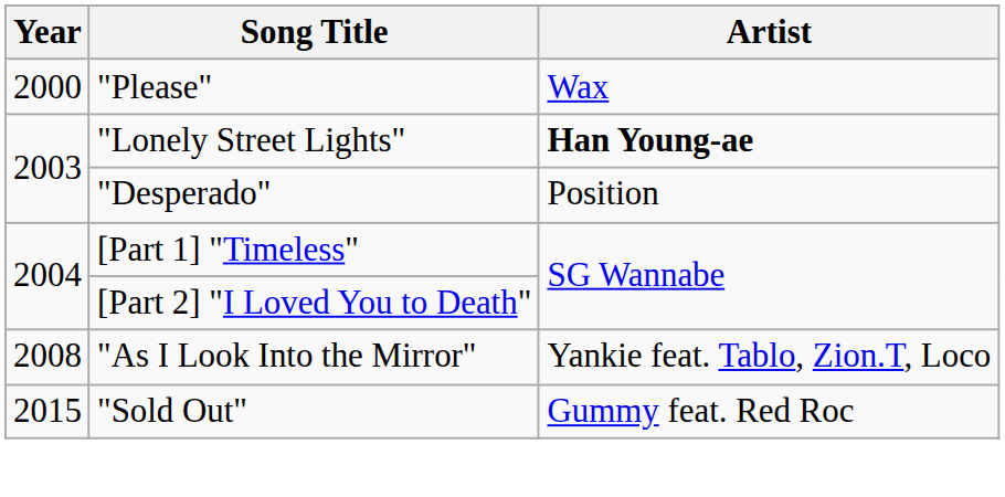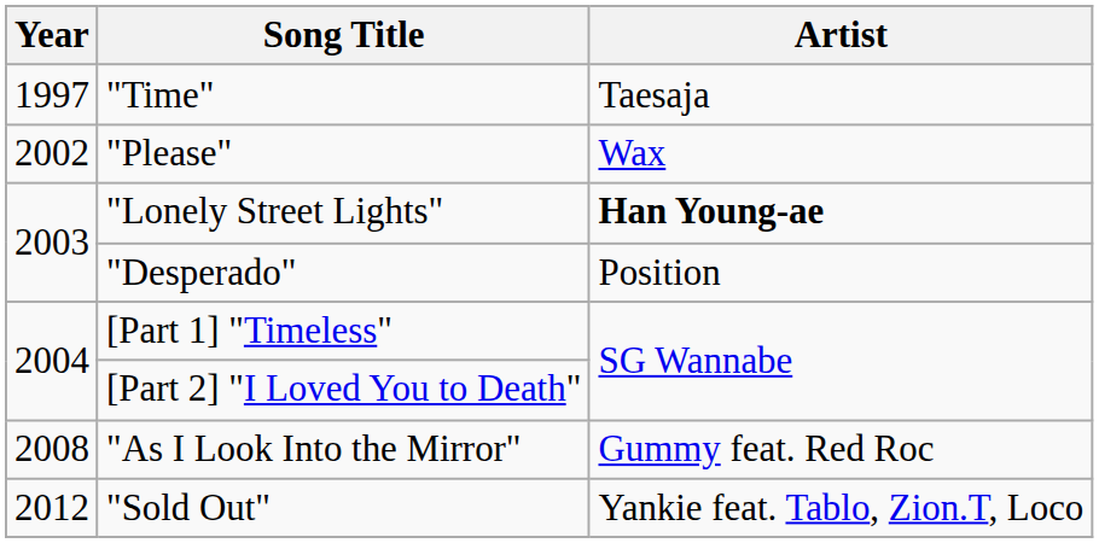 <table class="wikitable sortable">
 <tr>
 <th>Year</th>
 <th>Song Title</th>
 <th>Artist</th>
 </tr>
 <tr>
-<td>2000</td>
+<td>1997</td>
+<td>"Time"</td>
+<td>Taesaja</td>
+</tr>
+<tr>
+<td>2002</td>
 <td>"Please"</td>
 <td><a href='#'>Wax</a></td>
 </tr>
 <tr>
 <td rowspan=2>2003</td>
 <td>"Lonely Street Lights"</td>
 <td><strong>Han Young-ae</strong></td>
 </tr>
 <tr>
 <td>"Desperado"</td>
 <td>Position</td>
 </tr>
 <tr>
 <td rowspan=2>2004</td>
 <td>[Part 1] "<a href='#'>Timeless</a>"</td>
 <td rowspan=2><a href='#'>SG Wannabe</a></td>
 </tr>
 <tr>
 <td>[Part 2] "<a href='#'>I Loved You to Death</a>"</td>
 </tr>
 <tr>
 <td>2008</td>
 <td>"As I Look Into the Mirror"</td>
+<td><a href='#'>Gummy</a> feat. Red Roc</td>
+</tr>
+<tr>
+<td>2012</td>
+<td>"Sold Out"</td>
 <td>Yankie feat. <a href='#'>Tablo</a>, <a href='#'>Zion.T</a>, Loco</td>
 </tr>
-<tr>
-<td>2015</td>
-<td>"Sold Out"</td>
-<td><a href='#'>Gummy</a> feat. Red Roc</td>
-</tr>
 </table>
